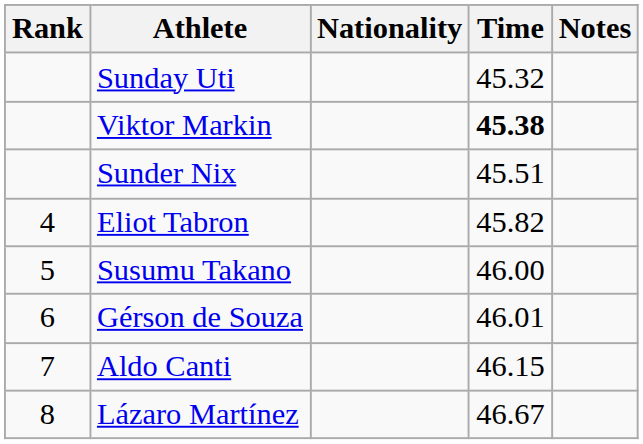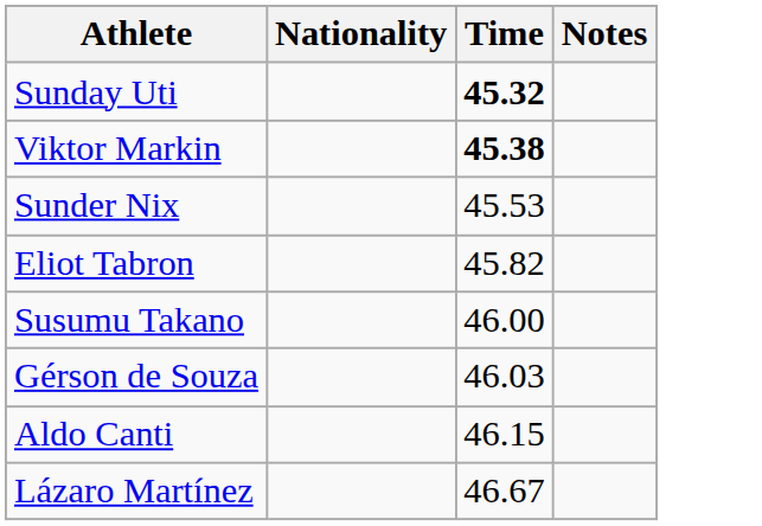 <table class="wikitable sortable" style="text-align:center">
 <tr>
-<th>Rank</th>
 <th>Athlete</th>
 <th>Nationality</th>
 <th>Time</th>
 <th>Notes</th>
 </tr>
 <tr>
-<td></td>
 <td align=left><a href='#'>Sunday Uti</a></td>
 <td align=left></td>
-<td>45.32</td>
+<td><strong>45.32</strong></td>
 <td></td>
 </tr>
 <tr>
-<td></td>
 <td align=left><a href='#'>Viktor Markin</a></td>
 <td align=left></td>
 <td><strong>45.38</strong></td>
 <td></td>
 </tr>
 <tr>
-<td></td>
 <td align=left><a href='#'>Sunder Nix</a></td>
 <td align=left></td>
-<td>45.51</td>
+<td>45.53</td>
 <td></td>
 </tr>
 <tr>
-<td>4</td>
 <td align=left><a href='#'>Eliot Tabron</a></td>
 <td align=left></td>
 <td>45.82</td>
 <td></td>
 </tr>
 <tr>
-<td>5</td>
 <td align=left><a href='#'>Susumu Takano</a></td>
 <td align=left></td>
 <td>46.00</td>
 <td></td>
 </tr>
 <tr>
-<td>6</td>
 <td align=left><a href='#'>Gérson de Souza</a></td>
 <td align=left></td>
-<td>46.01</td>
+<td>46.03</td>
 <td></td>
 </tr>
 <tr>
-<td>7</td>
 <td align=left><a href='#'>Aldo Canti</a></td>
 <td align=left></td>
 <td>46.15</td>
 <td></td>
 </tr>
 <tr>
-<td>8</td>
 <td align=left><a href='#'>Lázaro Martínez</a></td>
 <td align=left></td>
 <td>46.67</td>
 <td></td>
 </tr>
 </table>
